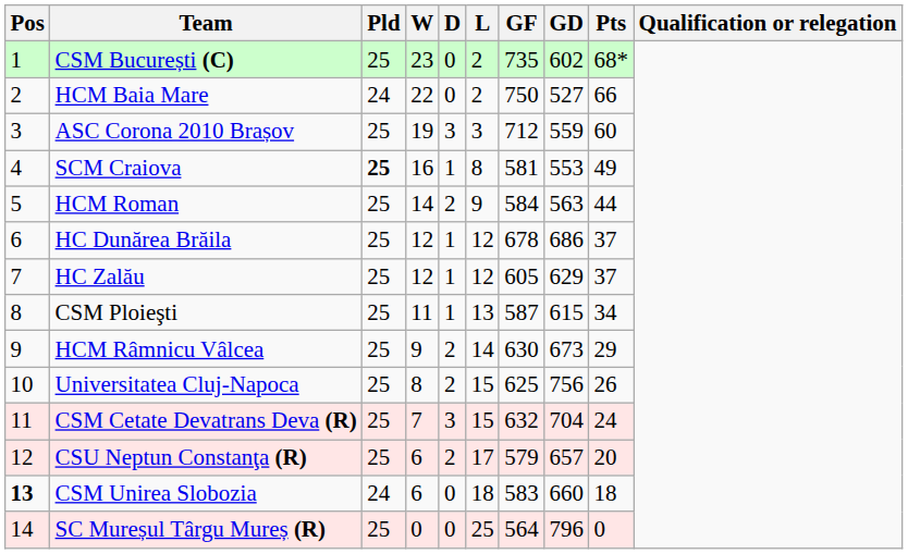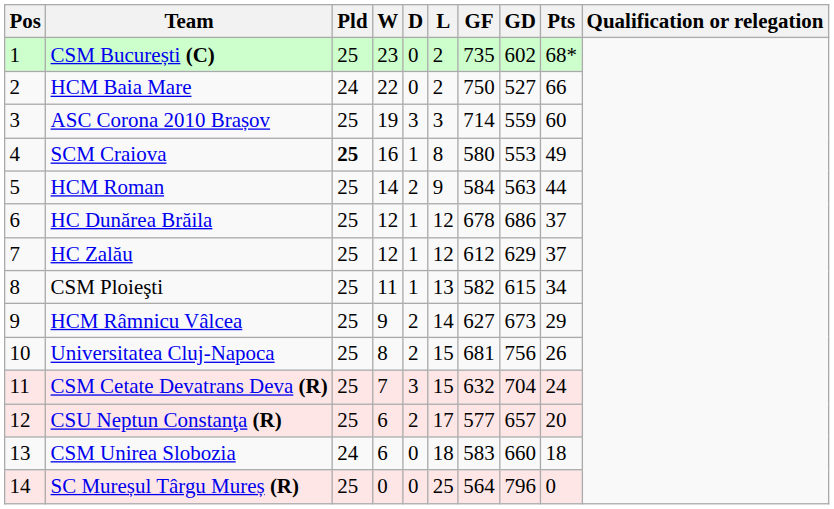 <table class="wikitable">
 <tr>
 <th>Pos</th>
 <th>Team</th>
 <th>Pld</th>
 <th>W</th>
 <th>D</th>
 <th>L</th>
 <th>GF</th>
 <th>GD</th>
 <th>Pts</th>
 <th>Qualification or relegation</th>
 </tr>
 <tr style="background: #CCFFCC;">
 <td>1</td>
 <td> <a href='#'>CSM București</a> <strong>(C)</strong></td>
 <td>25</td>
 <td>23</td>
 <td>0</td>
 <td>2</td>
 <td>735</td>
 <td>602</td>
 <td>68*</td>
 </tr>
 <tr>
 <td>2</td>
 <td><a href='#'>HCM Baia Mare</a></td>
 <td>24</td>
 <td>22</td>
 <td>0</td>
 <td>2</td>
 <td>750</td>
 <td>527</td>
 <td>66</td>
 </tr>
 <tr>
 <td>3</td>
 <td><a href='#'>ASC Corona 2010 Brașov</a></td>
 <td>25</td>
 <td>19</td>
 <td>3</td>
 <td>3</td>
-<td>712</td>
+<td>714</td>
 <td>559</td>
 <td>60</td>
 </tr>
 <tr>
 <td>4</td>
 <td><a href='#'>SCM Craiova</a></td>
 <td><strong>25</strong></td>
 <td>16</td>
 <td>1</td>
 <td>8</td>
-<td>581</td>
+<td>580</td>
 <td>553</td>
 <td>49</td>
 </tr>
 <tr>
 <td>5</td>
 <td><a href='#'>HCM Roman</a></td>
 <td>25</td>
 <td>14</td>
 <td>2</td>
 <td>9</td>
 <td>584</td>
 <td>563</td>
 <td>44</td>
 </tr>
 <tr>
 <td>6</td>
 <td><a href='#'>HC Dunărea Brăila</a></td>
 <td>25</td>
 <td>12</td>
 <td>1</td>
 <td>12</td>
 <td>678</td>
 <td>686</td>
 <td>37</td>
 </tr>
 <tr>
 <td>7</td>
 <td><a href='#'>HC Zalău</a></td>
 <td>25</td>
 <td>12</td>
 <td>1</td>
 <td>12</td>
-<td>605</td>
+<td>612</td>
 <td>629</td>
 <td>37</td>
 </tr>
 <tr>
 <td>8</td>
 <td>CSM Ploieşti</td>
 <td>25</td>
 <td>11</td>
 <td>1</td>
 <td>13</td>
-<td>587</td>
+<td>582</td>
 <td>615</td>
 <td>34</td>
 </tr>
 <tr>
 <td>9</td>
 <td><a href='#'>HCM Râmnicu Vâlcea</a></td>
 <td>25</td>
 <td>9</td>
 <td>2</td>
 <td>14</td>
-<td>630</td>
+<td>627</td>
 <td>673</td>
 <td>29</td>
 </tr>
 <tr>
 <td>10</td>
 <td><a href='#'>Universitatea Cluj-Napoca</a></td>
 <td>25</td>
 <td>8</td>
 <td>2</td>
 <td>15</td>
-<td>625</td>
+<td>681</td>
 <td>756</td>
 <td>26</td>
 </tr>
 <tr style="background: #FFE6E6;">
 <td>11</td>
 <td><a href='#'>CSM Cetate Devatrans Deva</a> <strong>(R)</strong></td>
 <td>25</td>
 <td>7</td>
 <td>3</td>
 <td>15</td>
 <td>632</td>
 <td>704</td>
 <td>24</td>
 </tr>
 <tr style="background: #FFE6E6;">
 <td>12</td>
 <td><a href='#'>CSU Neptun Constanţa</a> <strong>(R)</strong></td>
 <td>25</td>
 <td>6</td>
 <td>2</td>
 <td>17</td>
-<td>579</td>
+<td>577</td>
 <td>657</td>
 <td>20</td>
 </tr>
 <tr>
-<td><strong>13</strong></td>
+<td>13</td>
 <td><a href='#'>CSM Unirea Slobozia</a></td>
 <td>24</td>
 <td>6</td>
 <td>0</td>
 <td>18</td>
 <td>583</td>
 <td>660</td>
 <td>18</td>
 </tr>
 <tr style="background: #FFE6E6;">
 <td>14</td>
 <td><a href='#'>SC Mureșul Târgu Mureș</a> <strong>(R)</strong></td>
 <td>25</td>
 <td>0</td>
 <td>0</td>
 <td>25</td>
 <td>564</td>
 <td>796</td>
 <td>0</td>
 </tr>
 </table>
